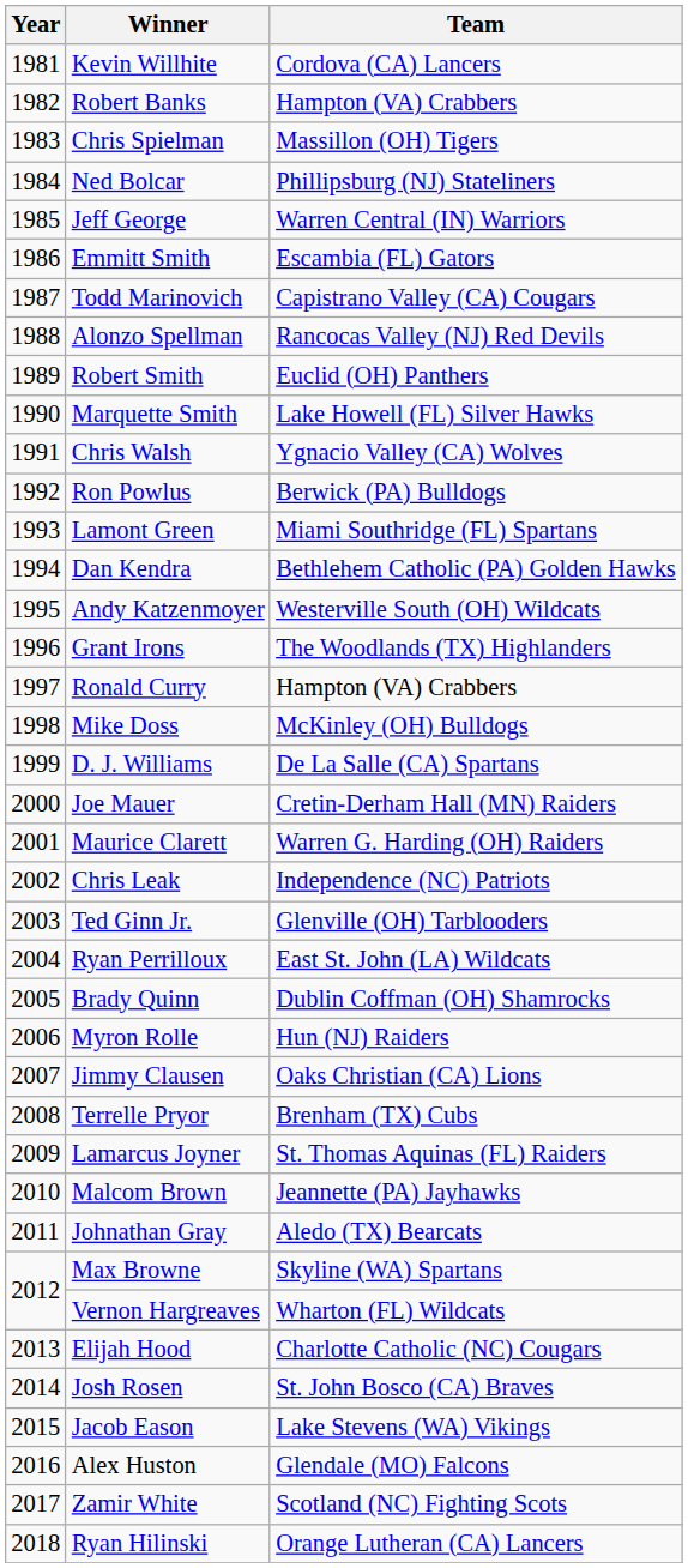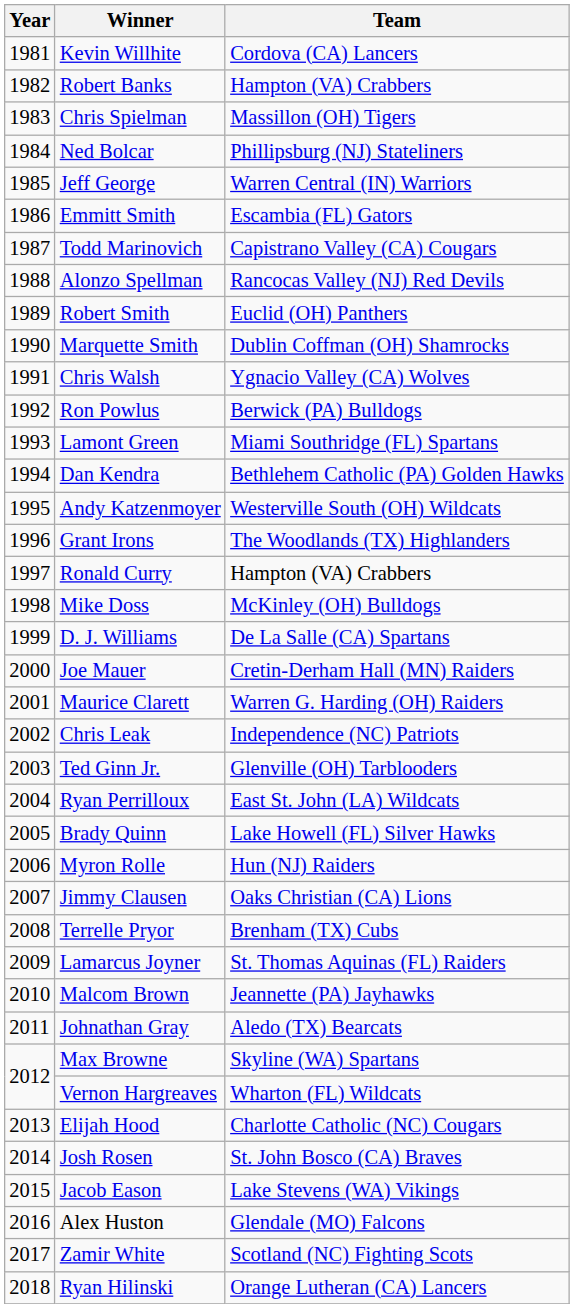 <table class="wikitable sortable">
 <tr>
 <th>Year</th>
 <th>Winner</th>
 <th>Team</th>
 </tr>
 <tr>
 <td>1981</td>
 <td><a href='#'>Kevin Willhite</a></td>
 <td><a href='#'>Cordova (CA) Lancers</a></td>
 </tr>
 <tr>
 <td>1982</td>
 <td><a href='#'>Robert Banks</a></td>
 <td><a href='#'>Hampton (VA) Crabbers</a></td>
 </tr>
 <tr>
 <td>1983</td>
 <td><a href='#'>Chris Spielman</a></td>
 <td><a href='#'>Massillon (OH) Tigers</a></td>
 </tr>
 <tr>
 <td>1984</td>
 <td><a href='#'>Ned Bolcar</a></td>
 <td><a href='#'>Phillipsburg (NJ) Stateliners</a></td>
 </tr>
 <tr>
 <td>1985</td>
 <td><a href='#'>Jeff George</a></td>
 <td><a href='#'>Warren Central (IN) Warriors</a></td>
 </tr>
 <tr>
 <td>1986</td>
 <td><a href='#'>Emmitt Smith</a></td>
 <td><a href='#'>Escambia (FL) Gators</a></td>
 </tr>
 <tr>
 <td>1987</td>
 <td><a href='#'>Todd Marinovich</a></td>
 <td><a href='#'>Capistrano Valley (CA) Cougars</a></td>
 </tr>
 <tr>
 <td>1988</td>
 <td><a href='#'>Alonzo Spellman</a></td>
 <td><a href='#'>Rancocas Valley (NJ) Red Devils</a></td>
 </tr>
 <tr>
 <td>1989</td>
 <td><a href='#'>Robert Smith</a></td>
 <td><a href='#'>Euclid (OH) Panthers</a></td>
 </tr>
 <tr>
 <td>1990</td>
 <td><a href='#'>Marquette Smith</a></td>
-<td><a href='#'>Lake Howell (FL) Silver Hawks</a></td>
+<td><a href='#'>Dublin Coffman (OH) Shamrocks</a></td>
 </tr>
 <tr>
 <td>1991</td>
 <td><a href='#'>Chris Walsh</a></td>
 <td><a href='#'>Ygnacio Valley (CA) Wolves</a></td>
 </tr>
 <tr>
 <td>1992</td>
 <td><a href='#'>Ron Powlus</a></td>
 <td><a href='#'>Berwick (PA) Bulldogs</a></td>
 </tr>
 <tr>
 <td>1993</td>
 <td><a href='#'>Lamont Green</a></td>
 <td><a href='#'>Miami Southridge (FL) Spartans</a></td>
 </tr>
 <tr>
 <td>1994</td>
 <td><a href='#'>Dan Kendra</a></td>
 <td><a href='#'>Bethlehem Catholic (PA) Golden Hawks</a></td>
 </tr>
 <tr>
 <td>1995</td>
 <td><a href='#'>Andy Katzenmoyer</a></td>
 <td><a href='#'>Westerville South (OH) Wildcats</a></td>
 </tr>
 <tr>
 <td>1996</td>
 <td><a href='#'>Grant Irons</a></td>
 <td><a href='#'>The Woodlands (TX) Highlanders</a></td>
 </tr>
 <tr>
 <td>1997</td>
 <td><a href='#'>Ronald Curry</a></td>
 <td>Hampton (VA) Crabbers</td>
 </tr>
 <tr>
 <td>1998</td>
 <td><a href='#'>Mike Doss</a></td>
 <td><a href='#'>McKinley (OH) Bulldogs</a></td>
 </tr>
 <tr>
 <td>1999</td>
 <td><a href='#'>D. J. Williams</a></td>
 <td><a href='#'>De La Salle (CA) Spartans</a></td>
 </tr>
 <tr>
 <td>2000</td>
 <td><a href='#'>Joe Mauer</a></td>
 <td><a href='#'>Cretin-Derham Hall (MN) Raiders</a></td>
 </tr>
 <tr>
 <td>2001</td>
 <td><a href='#'>Maurice Clarett</a></td>
 <td><a href='#'>Warren G. Harding (OH) Raiders</a></td>
 </tr>
 <tr>
 <td>2002</td>
 <td><a href='#'>Chris Leak</a></td>
 <td><a href='#'>Independence (NC) Patriots</a></td>
 </tr>
 <tr>
 <td>2003</td>
 <td><a href='#'>Ted Ginn Jr.</a></td>
 <td><a href='#'>Glenville (OH) Tarblooders</a></td>
 </tr>
 <tr>
 <td>2004</td>
 <td><a href='#'>Ryan Perrilloux</a></td>
 <td><a href='#'>East St. John (LA) Wildcats</a></td>
 </tr>
 <tr>
 <td>2005</td>
 <td><a href='#'>Brady Quinn</a></td>
-<td><a href='#'>Dublin Coffman (OH) Shamrocks</a></td>
+<td><a href='#'>Lake Howell (FL) Silver Hawks</a></td>
 </tr>
 <tr>
 <td>2006</td>
 <td><a href='#'>Myron Rolle</a></td>
 <td><a href='#'>Hun (NJ) Raiders</a></td>
 </tr>
 <tr>
 <td>2007</td>
 <td><a href='#'>Jimmy Clausen</a></td>
 <td><a href='#'>Oaks Christian (CA) Lions</a></td>
 </tr>
 <tr>
 <td>2008</td>
 <td><a href='#'>Terrelle Pryor</a></td>
 <td><a href='#'>Brenham (TX) Cubs</a></td>
 </tr>
 <tr>
 <td>2009</td>
 <td><a href='#'>Lamarcus Joyner</a></td>
 <td><a href='#'>St. Thomas Aquinas (FL) Raiders</a></td>
 </tr>
 <tr>
 <td>2010</td>
 <td><a href='#'>Malcom Brown</a></td>
 <td><a href='#'>Jeannette (PA) Jayhawks</a></td>
 </tr>
 <tr>
 <td>2011</td>
 <td><a href='#'>Johnathan Gray</a></td>
 <td><a href='#'>Aledo (TX) Bearcats</a></td>
 </tr>
 <tr>
 <td rowspan="2">2012</td>
 <td><a href='#'>Max Browne</a></td>
 <td><a href='#'>Skyline (WA) Spartans</a></td>
 </tr>
 <tr>
 <td><a href='#'>Vernon Hargreaves</a></td>
 <td><a href='#'>Wharton (FL) Wildcats</a></td>
 </tr>
 <tr>
 <td>2013</td>
 <td><a href='#'>Elijah Hood</a></td>
 <td><a href='#'>Charlotte Catholic (NC) Cougars</a></td>
 </tr>
 <tr>
 <td>2014</td>
 <td><a href='#'>Josh Rosen</a></td>
 <td><a href='#'>St. John Bosco (CA) Braves</a></td>
 </tr>
 <tr>
 <td>2015</td>
 <td><a href='#'>Jacob Eason</a></td>
 <td><a href='#'>Lake Stevens (WA) Vikings</a></td>
 </tr>
 <tr>
 <td>2016</td>
 <td>Alex Huston</td>
 <td><a href='#'>Glendale (MO) Falcons</a></td>
 </tr>
 <tr>
 <td>2017</td>
 <td><a href='#'>Zamir White</a></td>
 <td><a href='#'>Scotland (NC) Fighting Scots</a></td>
 </tr>
 <tr>
 <td>2018</td>
 <td><a href='#'>Ryan Hilinski</a></td>
 <td><a href='#'>Orange Lutheran (CA) Lancers</a></td>
 </tr>
 </table>
